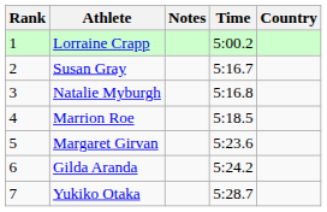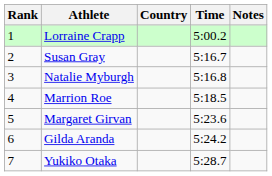 <table class="wikitable">
 <tr>
 <th>Rank</th>
 <th>Athlete</th>
+<th>Country</th>
+<th>Time</th>
 <th>Notes</th>
-<th>Time</th>
-<th>Country</th>
 </tr>
 <tr bgcolor=#CCFFCC>
 <td>1</td>
 <td><a href='#'>Lorraine Crapp</a></td>
+<td></td>
+<td>5:00.2</td>
 <td align=center></td>
-<td>5:00.2</td>
-<td></td>
 </tr>
 <tr>
 <td>2</td>
 <td><a href='#'>Susan Gray</a></td>
+<td></td>
+<td>5:16.7</td>
 <td align=center></td>
-<td>5:16.7</td>
-<td></td>
 </tr>
 <tr>
 <td>3</td>
 <td><a href='#'>Natalie Myburgh</a></td>
+<td></td>
+<td>5:16.8</td>
 <td align=center></td>
-<td>5:16.8</td>
-<td></td>
 </tr>
 <tr>
 <td>4</td>
 <td><a href='#'>Marrion Roe</a></td>
+<td></td>
+<td>5:18.5</td>
 <td align=center></td>
-<td>5:18.5</td>
-<td></td>
 </tr>
 <tr>
 <td>5</td>
 <td><a href='#'>Margaret Girvan</a></td>
+<td></td>
+<td>5:23.6</td>
 <td align=center></td>
-<td>5:23.6</td>
-<td></td>
 </tr>
 <tr>
 <td>6</td>
 <td><a href='#'>Gilda Aranda</a></td>
+<td></td>
+<td>5:24.2</td>
 <td align=center></td>
-<td>5:24.2</td>
-<td></td>
 </tr>
 <tr>
 <td>7</td>
 <td><a href='#'>Yukiko Otaka</a></td>
+<td></td>
+<td>5:28.7</td>
 <td align=center></td>
-<td>5:28.7</td>
-<td></td>
 </tr>
 </table>
